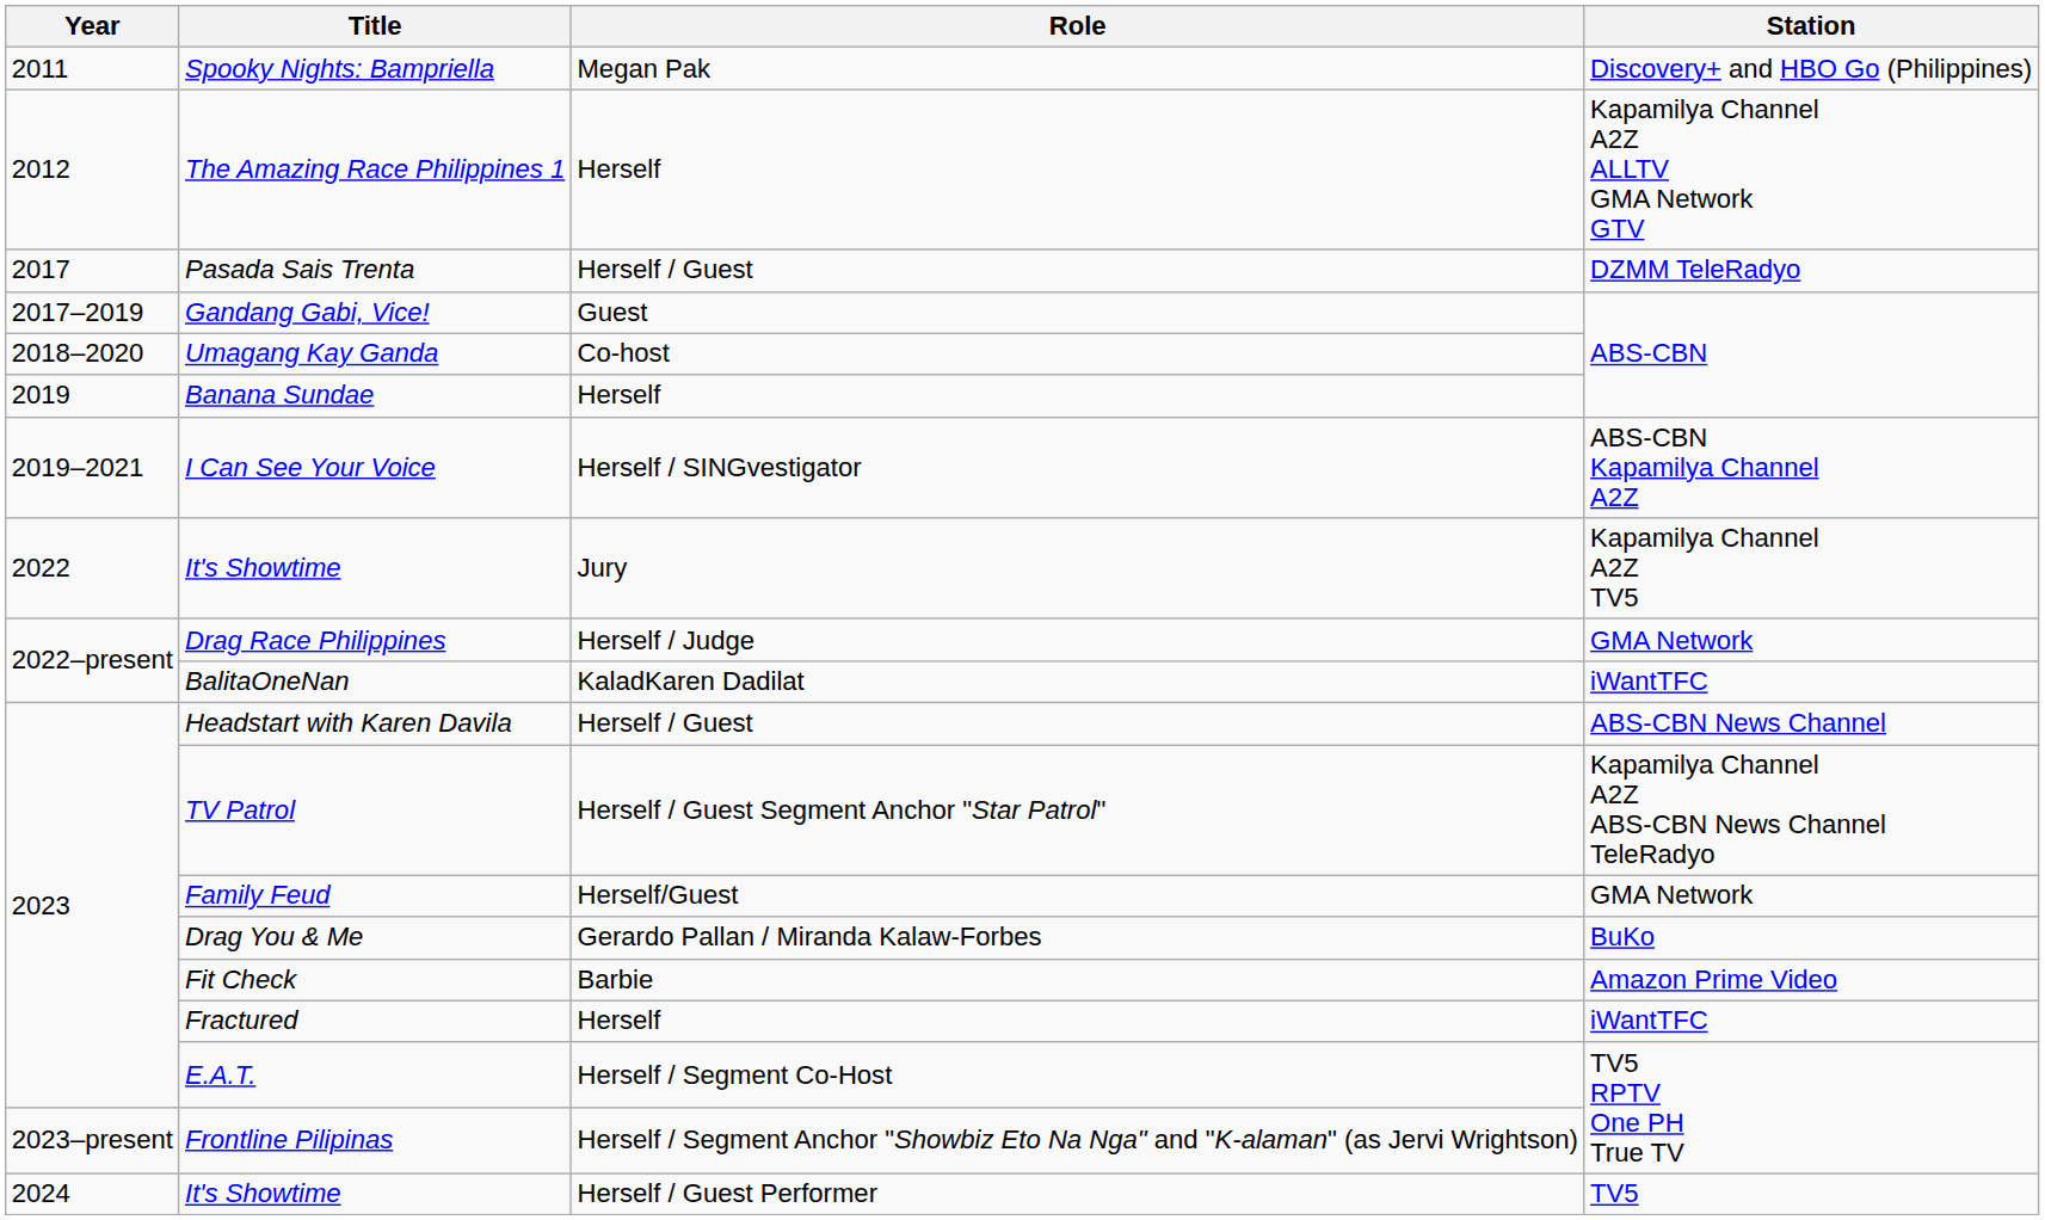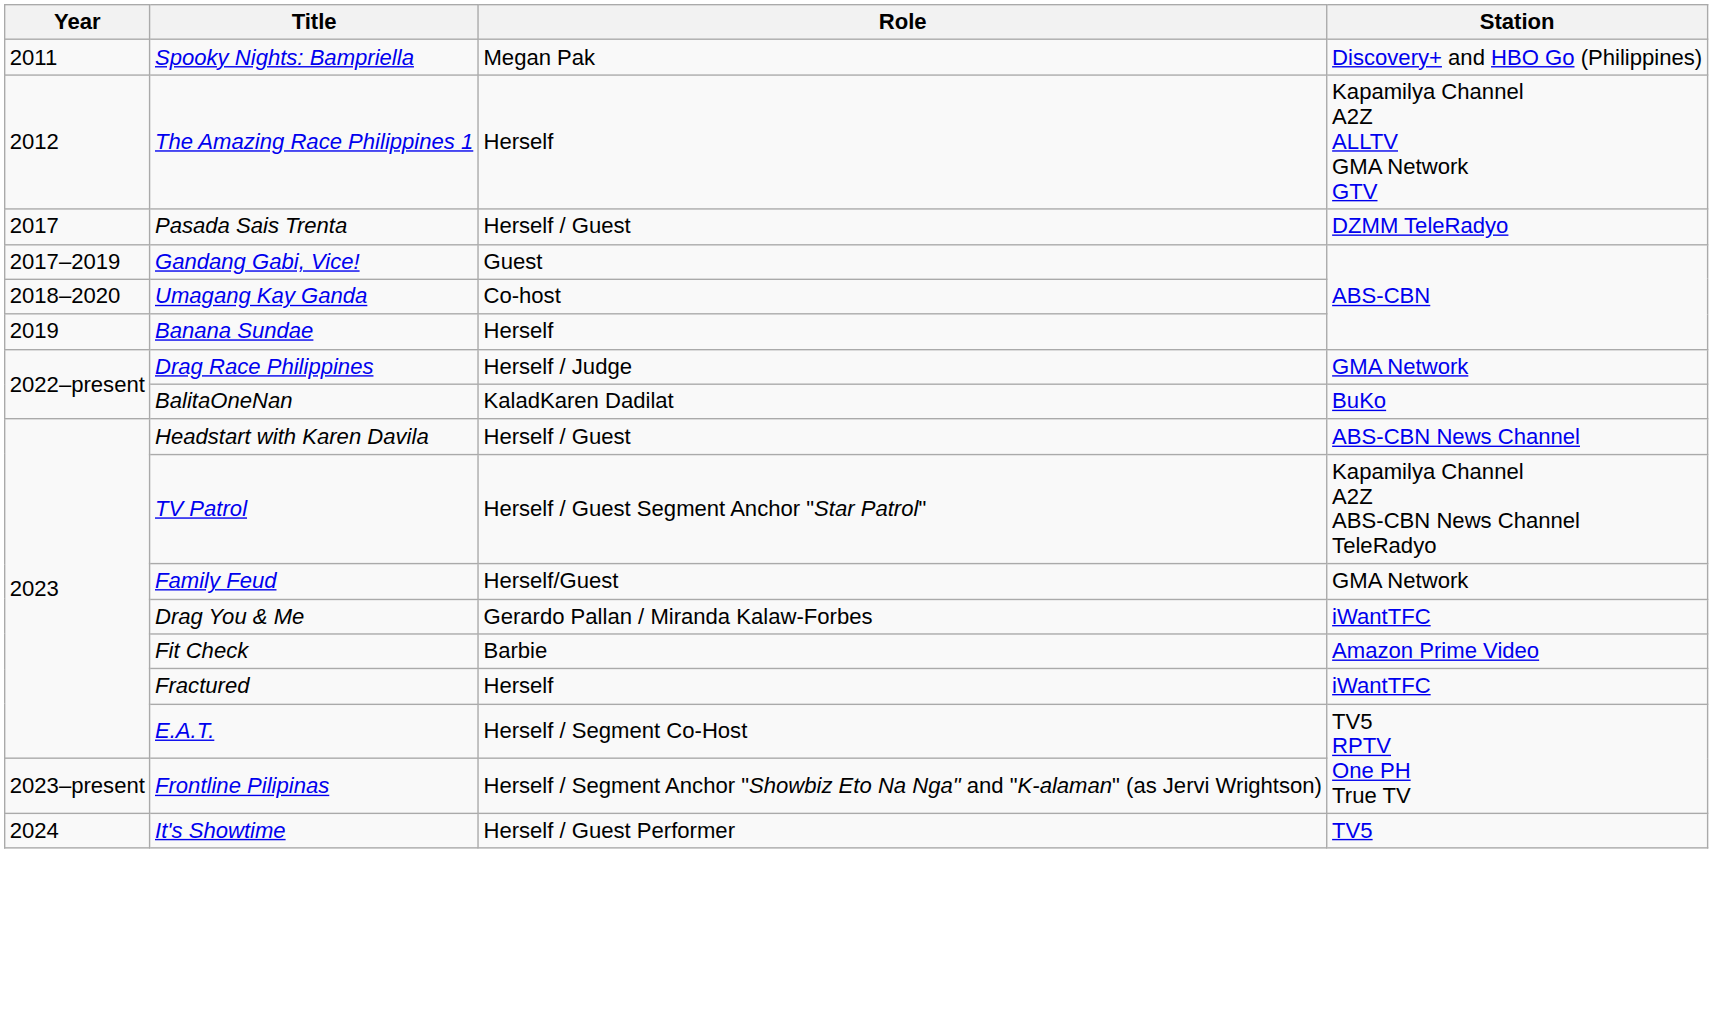 <table class = "wikitable" style = "font-size: 100%;">
 <tr>
 <th>Year</th>
 <th>Title</th>
 <th>Role</th>
 <th>Station</th>
 </tr>
 <tr>
 <td>2011</td>
 <td><em><a href='#'>Spooky Nights: Bampriella</a></em></td>
 <td>Megan Pak</td>
 <td><a href='#'>Discovery+</a> and <a href='#'>HBO Go</a> (Philippines)</td>
 </tr>
 <tr>
 <td>2012</td>
 <td><em><a href='#'>The Amazing Race Philippines 1</a></em></td>
 <td>Herself</td>
 <td>Kapamilya Channel<br>A2Z<br><a href='#'>ALLTV</a><br>GMA Network<br><a href='#'>GTV</a></td>
 </tr>
 <tr>
 <td>2017</td>
 <td><em>Pasada Sais Trenta</em></td>
 <td>Herself / Guest</td>
 <td><a href='#'>DZMM TeleRadyo</a></td>
 </tr>
 <tr>
 <td>2017–2019</td>
 <td><em><a href='#'>Gandang Gabi, Vice!</a></em></td>
 <td>Guest</td>
 <td rowspan="3"><a href='#'>ABS-CBN</a></td>
 </tr>
 <tr>
 <td>2018–2020</td>
 <td><em><a href='#'>Umagang Kay Ganda</a></em></td>
 <td>Co-host</td>
 </tr>
 <tr>
 <td>2019</td>
 <td><em><a href='#'>Banana Sundae</a></em></td>
 <td>Herself</td>
 </tr>
 <tr>
-<td>2019–2021</td>
-<td><em><a href='#'>I Can See Your Voice</a></em></td>
-<td>Herself / SINGvestigator</td>
-<td>ABS-CBN<br><a href='#'>Kapamilya Channel</a><br><a href='#'>A2Z</a></td>
-</tr>
-<tr>
-<td>2022</td>
-<td><em><a href='#'>It's Showtime</a></em></td>
-<td>Jury</td>
-<td>Kapamilya Channel<br>A2Z<br>TV5</td>
-</tr>
-<tr>
 <td rowspan="2">2022–present</td>
 <td><em><a href='#'>Drag Race Philippines</a></em></td>
 <td>Herself /  Judge</td>
 <td><a href='#'>GMA Network</a></td>
 </tr>
 <tr>
 <td><em>BalitaOneNan</em></td>
 <td>KaladKaren Dadilat</td>
-<td><a href='#'>iWantTFC</a></td>
+<td><a href='#'>BuKo</a></td>
 </tr>
 <tr>
 <td rowspan="7">2023</td>
 <td><em>Headstart with Karen Davila</em></td>
 <td>Herself / Guest</td>
 <td><a href='#'>ABS-CBN News Channel</a></td>
 </tr>
 <tr>
 <td><em><a href='#'>TV Patrol</a></em></td>
 <td>Herself / Guest Segment Anchor "<em>Star Patrol</em>"</td>
 <td>Kapamilya Channel<br>A2Z<br>ABS-CBN News Channel<br>TeleRadyo</td>
 </tr>
 <tr>
 <td><em><a href='#'>Family Feud</a></em></td>
 <td>Herself/Guest</td>
 <td>GMA Network</td>
 </tr>
 <tr>
 <td><em>Drag You & Me</em></td>
 <td>Gerardo Pallan / Miranda Kalaw-Forbes</td>
-<td><a href='#'>BuKo</a></td>
+<td><a href='#'>iWantTFC</a></td>
 </tr>
 <tr>
 <td><em>Fit Check</em></td>
 <td>Barbie</td>
 <td><a href='#'>Amazon Prime Video</a></td>
 </tr>
 <tr>
 <td><em>Fractured</em></td>
 <td>Herself</td>
 <td><a href='#'>iWantTFC</a></td>
 </tr>
 <tr>
 <td><em><a href='#'>E.A.T.</a></em></td>
 <td>Herself / Segment Co-Host</td>
 <td rowspan="2">TV5<br><a href='#'>RPTV</a><br><a href='#'>One PH</a><br>True TV</td>
 </tr>
 <tr>
 <td>2023–present</td>
 <td><em><a href='#'>Frontline Pilipinas</a></em></td>
 <td>Herself / Segment Anchor "<em>Showbiz Eto Na Nga"</em> and "<em>K-alaman</em>" (as Jervi Wrightson)</td>
 </tr>
 <tr>
 <td>2024</td>
 <td><em><a href='#'>It's Showtime</a></em></td>
 <td>Herself / Guest Performer</td>
 <td><a href='#'>TV5</a></td>
 </tr>
 </table>
